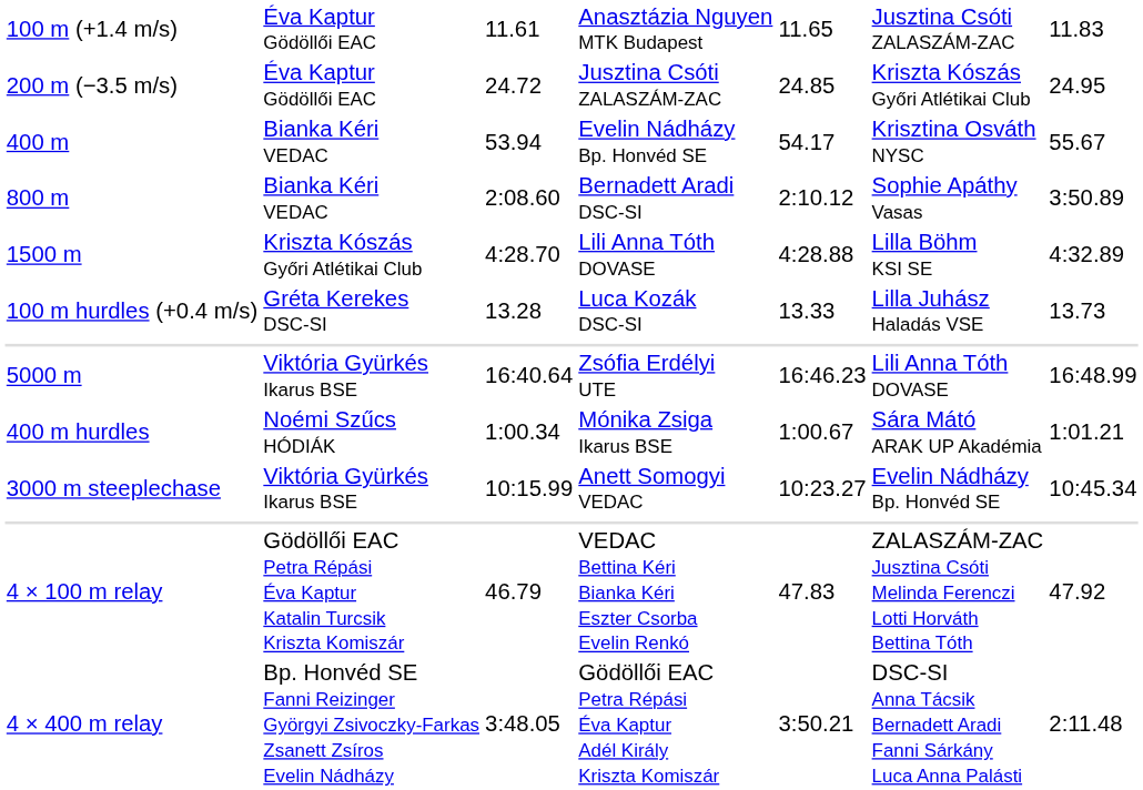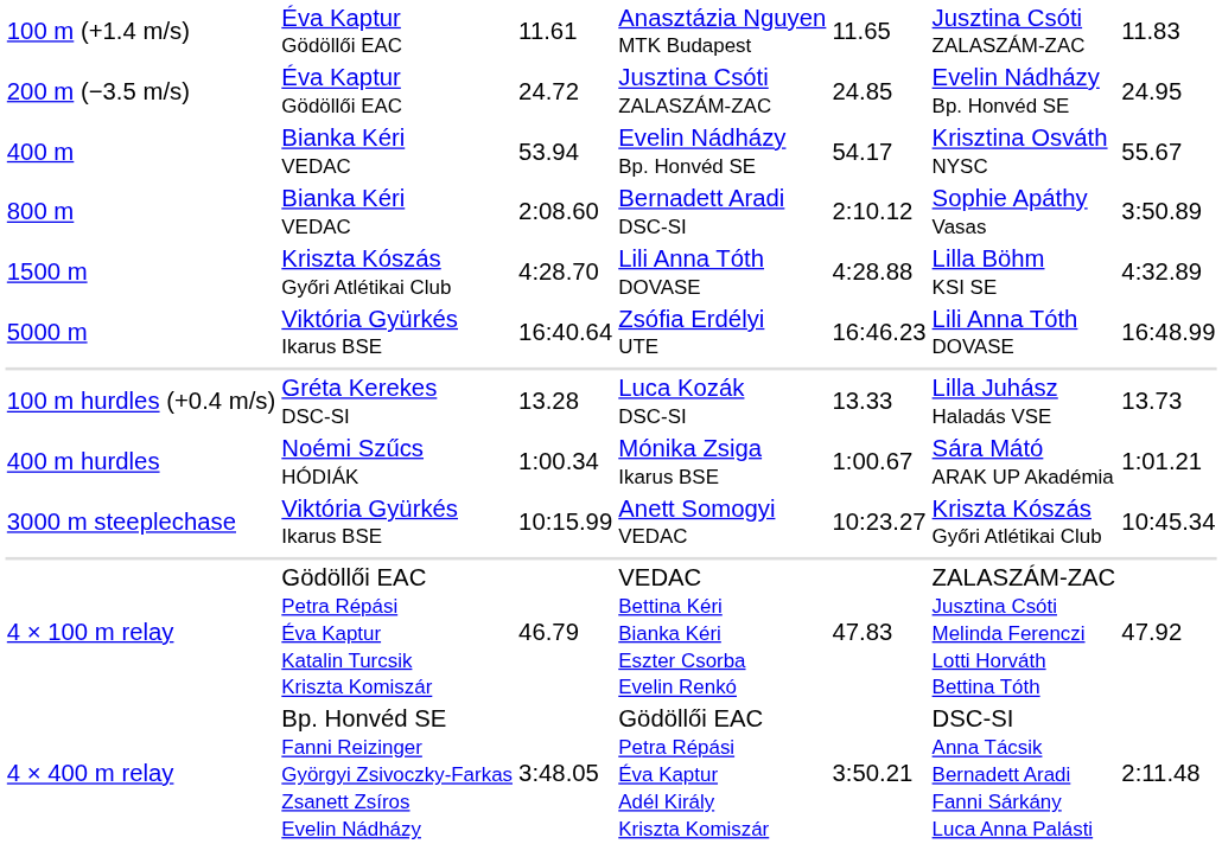 <table>
 <tr>
 <td><a href='#'>100 m</a> (+1.4 m/s)</td>
 <td><a href='#'>Éva Kaptur</a><br><small>Gödöllői EAC</small></td>
 <td>11.61<br></td>
 <td><a href='#'>Anasztázia Nguyen</a><br><small>MTK Budapest</small></td>
 <td>11.65<br></td>
 <td><a href='#'>Jusztina Csóti</a><br><small>ZALASZÁM-ZAC</small></td>
 <td>11.83</td>
 </tr>
 <tr>
 <td><a href='#'>200 m</a> (−3.5 m/s)</td>
 <td><a href='#'>Éva Kaptur</a><br><small>Gödöllői EAC</small></td>
 <td>24.72</td>
 <td><a href='#'>Jusztina Csóti</a><br><small>ZALASZÁM-ZAC</small></td>
 <td>24.85</td>
-<td><a href='#'>Kriszta Kószás</a><br><small>Győri Atlétikai Club</small></td>
+<td><a href='#'>Evelin Nádházy</a><br><small>Bp. Honvéd SE</small></td>
 <td>24.95</td>
 </tr>
 <tr>
 <td><a href='#'>400 m</a></td>
 <td><a href='#'>Bianka Kéri</a><br><small>VEDAC</small></td>
 <td>53.94<br></td>
 <td><a href='#'>Evelin Nádházy</a><br><small>Bp. Honvéd SE</small></td>
 <td>54.17</td>
 <td><a href='#'>Krisztina Osváth</a><br><small>NYSC</small></td>
 <td>55.67<br></td>
 </tr>
 <tr>
 <td><a href='#'>800 m</a></td>
 <td><a href='#'>Bianka Kéri</a><br><small>VEDAC</small></td>
 <td>2:08.60</td>
 <td><a href='#'>Bernadett Aradi</a><br><small>DSC-SI</small></td>
 <td>2:10.12</td>
 <td><a href='#'>Sophie Apáthy</a><br><small>Vasas</small></td>
 <td>3:50.89</td>
 </tr>
 <tr>
 <td><a href='#'>1500 m</a></td>
 <td><a href='#'>Kriszta Kószás</a><br><small>Győri Atlétikai Club</small></td>
 <td>4:28.70</td>
 <td><a href='#'>Lili Anna Tóth</a><br><small>DOVASE</small></td>
 <td>4:28.88</td>
 <td><a href='#'>Lilla Böhm</a><br><small>KSI SE</small></td>
 <td>4:32.89</td>
 </tr>
 <tr>
+<td><a href='#'>5000 m</a></td>
+<td><a href='#'>Viktória Gyürkés</a><br><small>Ikarus BSE</small></td>
+<td>16:40.64<br></td>
+<td><a href='#'>Zsófia Erdélyi</a><br><small>UTE</small></td>
+<td>16:46.23<br></td>
+<td><a href='#'>Lili Anna Tóth</a><br><small>DOVASE</small></td>
+<td>16:48.99<br></td>
+</tr>
+<tr>
+</tr>
+<tr bgcolor=#ddd>
+<td colspan=7></td>
+</tr>
+<tr>
 <td><a href='#'>100 m hurdles</a> (+0.4 m/s)</td>
 <td><a href='#'>Gréta Kerekes</a><br><small>DSC-SI</small></td>
 <td>13.28</td>
 <td><a href='#'>Luca Kozák</a><br><small>DSC-SI</small></td>
 <td>13.33</td>
 <td><a href='#'>Lilla Juhász</a><br><small>Haladás VSE</small></td>
 <td>13.73</td>
-</tr>
-<tr>
-</tr>
-<tr bgcolor=#ddd>
-<td colspan=7></td>
-</tr>
-<tr>
-<td><a href='#'>5000 m</a></td>
-<td><a href='#'>Viktória Gyürkés</a><br><small>Ikarus BSE</small></td>
-<td>16:40.64<br></td>
-<td><a href='#'>Zsófia Erdélyi</a><br><small>UTE</small></td>
-<td>16:46.23<br></td>
-<td><a href='#'>Lili Anna Tóth</a><br><small>DOVASE</small></td>
-<td>16:48.99<br></td>
 </tr>
 <tr>
 <td><a href='#'>400 m hurdles</a></td>
 <td><a href='#'>Noémi Szűcs</a><br><small>HÓDIÁK</small></td>
 <td>1:00.34</td>
 <td><a href='#'>Mónika Zsiga</a><br><small>Ikarus BSE</small></td>
 <td>1:00.67<br></td>
 <td><a href='#'>Sára Mátó</a><br><small>ARAK UP Akadémia</small></td>
 <td>1:01.21</td>
 </tr>
 <tr>
 <td><a href='#'>3000 m steeplechase</a></td>
 <td><a href='#'>Viktória Gyürkés</a><br><small>Ikarus BSE</small></td>
 <td>10:15.99</td>
 <td><a href='#'>Anett Somogyi</a><br><small>VEDAC</small></td>
 <td>10:23.27<br></td>
-<td><a href='#'>Evelin Nádházy</a><br><small>Bp. Honvéd SE</small></td>
+<td><a href='#'>Kriszta Kószás</a><br><small>Győri Atlétikai Club</small></td>
 <td>10:45.34</td>
 </tr>
 <tr>
 </tr>
 <tr bgcolor=#ddd>
 <td colspan=7></td>
 </tr>
 <tr>
 <td><a href='#'>4 × 100 m relay</a></td>
 <td>Gödöllői EAC<br><small><a href='#'>Petra Répási</a><br> <a href='#'>Éva Kaptur</a><br> <a href='#'>Katalin Turcsik</a><br> <a href='#'>Kriszta Komiszár</a></small></td>
 <td>46.79</td>
 <td>VEDAC<br><small><a href='#'>Bettina Kéri</a><br> <a href='#'>Bianka Kéri</a><br> <a href='#'>Eszter Csorba</a><br> <a href='#'>Evelin Renkó</a></small></td>
 <td>47.83</td>
 <td>ZALASZÁM-ZAC<br><small><a href='#'>Jusztina Csóti</a><br> <a href='#'>Melinda Ferenczi</a><br> <a href='#'>Lotti Horváth</a><br> <a href='#'>Bettina Tóth</a></small></td>
 <td>47.92</td>
 </tr>
 <tr>
 <td><a href='#'>4 × 400 m relay</a></td>
 <td>Bp. Honvéd SE<br><small><a href='#'>Fanni Reizinger</a><br> <a href='#'>Györgyi Zsivoczky-Farkas</a><br> <a href='#'>Zsanett Zsíros</a><br> <a href='#'>Evelin Nádházy</a></small></td>
 <td>3:48.05</td>
 <td>Gödöllői EAC<br><small><a href='#'>Petra Répási</a><br> <a href='#'>Éva Kaptur</a><br> <a href='#'>Adél Király</a><br> <a href='#'>Kriszta Komiszár</a></small></td>
 <td>3:50.21</td>
 <td>DSC-SI<br><small><a href='#'>Anna Tácsik</a><br> <a href='#'>Bernadett Aradi</a><br> <a href='#'>Fanni Sárkány</a><br> <a href='#'>Luca Anna Palásti</a></small></td>
 <td>2:11.48</td>
 </tr>
 </table>
